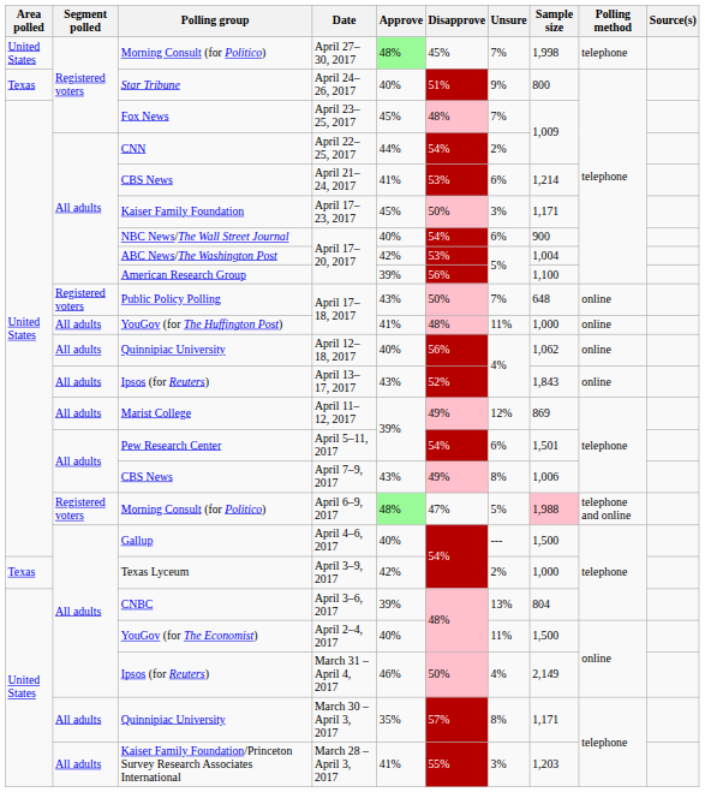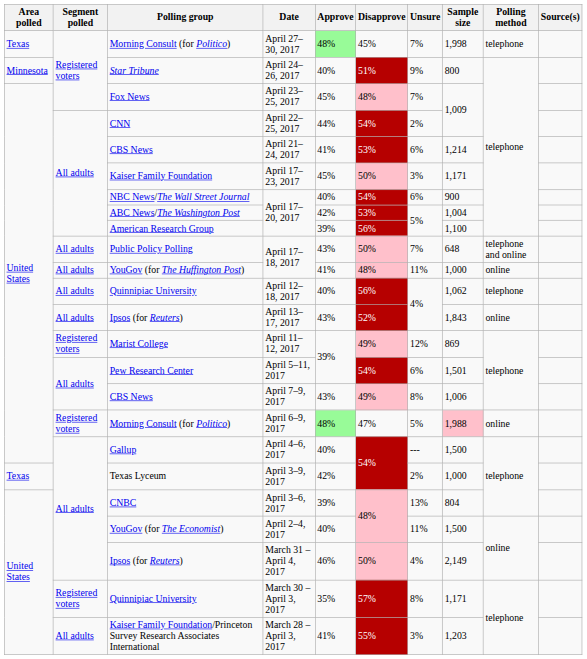 <table class="wikitable sortable" style="width: 75%">
 <tr>
 <th>Area polled</th>
 <th>Segment polled</th>
 <th>Polling group</th>
 <th>Date</th>
 <th>Approve</th>
 <th>Disapprove</th>
 <th>Unsure</th>
 <th>Sample size</th>
 <th>Polling method</th>
 <th>Source(s)</th>
 </tr>
 <tr>
-<td> <a href='#'>United States</a></td>
+<td> <a href='#'>Texas</a></td>
 <td rowspan="3"><a href='#'>Registered voters</a></td>
 <td><a href='#'>Morning Consult</a> (for <em><a href='#'>Politico</a></em>)</td>
 <td>April 27–30, 2017</td>
 <td style="background: PaleGreen; color: black">48%</td>
 <td>45%</td>
 <td>7%</td>
 <td>1,998</td>
 <td>telephone</td>
 <td></td>
 </tr>
 <tr>
-<td> <a href='#'>Texas</a></td>
+<td> <a href='#'>Minnesota</a></td>
 <td><em><a href='#'>Star Tribune</a></em></td>
 <td>April 24–26, 2017</td>
 <td>40%</td>
 <td style="background:#B60000; color: white">51%</td>
 <td>9%</td>
 <td>800</td>
 <td rowspan="8">telephone</td>
 <td></td>
 </tr>
 <tr>
 <td rowspan="16"> <a href='#'>United States</a></td>
 <td><a href='#'>Fox News</a></td>
 <td>April 23–25, 2017</td>
 <td>45%</td>
 <td style="background: pink; color: black">48%</td>
 <td>7%</td>
 <td rowspan="2">1,009</td>
 <td></td>
 </tr>
 <tr>
 <td rowspan="6"><a href='#'>All adults</a></td>
 <td><a href='#'>CNN</a></td>
 <td>April 22–25, 2017</td>
 <td>44%</td>
 <td style="background:#B60000; color: white">54%</td>
 <td>2%</td>
 <td></td>
 </tr>
 <tr>
 <td><a href='#'>CBS News</a></td>
 <td>April 21–24, 2017</td>
 <td>41%</td>
 <td style="background:#B60000; color: white">53%</td>
 <td>6%</td>
 <td>1,214</td>
 <td></td>
 </tr>
 <tr>
 <td><a href='#'>Kaiser Family Foundation</a></td>
 <td>April 17–23, 2017</td>
 <td>45%</td>
 <td style="background: pink; color: black">50%</td>
 <td>3%</td>
 <td>1,171</td>
 <td></td>
 </tr>
 <tr>
 <td><a href='#'>NBC News</a>/<em><a href='#'>The Wall Street Journal</a></em></td>
 <td rowspan="3">April 17–20, 2017</td>
 <td>40%</td>
 <td style="background:#B60000; color: white">54%</td>
 <td>6%</td>
 <td>900</td>
 <td></td>
 </tr>
 <tr>
 <td><a href='#'>ABC News</a>/<em><a href='#'>The Washington Post</a></em></td>
 <td>42%</td>
 <td style="background:#B60000; color: white">53%</td>
 <td rowspan="2">5%</td>
 <td>1,004</td>
 <td></td>
 </tr>
 <tr>
 <td><a href='#'>American Research Group</a></td>
 <td>39%</td>
 <td style="background:#B60000; color: white">56%</td>
 <td>1,100</td>
 <td></td>
 </tr>
 <tr>
-<td><a href='#'>Registered voters</a></td>
+<td><a href='#'>All adults</a></td>
 <td><a href='#'>Public Policy Polling</a></td>
 <td rowspan="2">April 17–18, 2017</td>
 <td>43%</td>
 <td style="background: pink; color: black">50%</td>
 <td>7%</td>
 <td>648</td>
-<td>online</td>
+<td>telephone and online</td>
 <td></td>
 </tr>
 <tr>
 <td><a href='#'>All adults</a></td>
 <td><a href='#'>YouGov</a> (for <em><a href='#'>The Huffington Post</a></em>)</td>
 <td>41%</td>
 <td style="background: pink; color: black">48%</td>
 <td>11%</td>
 <td>1,000</td>
 <td>online</td>
 <td></td>
 </tr>
 <tr>
 <td><a href='#'>All adults</a></td>
 <td><a href='#'>Quinnipiac University</a></td>
 <td>April 12–18, 2017</td>
 <td>40%</td>
 <td style="background:#B60000; color: white">56%</td>
 <td rowspan="2">4%</td>
 <td>1,062</td>
-<td>online</td>
+<td>telephone</td>
 <td></td>
 </tr>
 <tr>
 <td><a href='#'>All adults</a></td>
 <td><a href='#'>Ipsos</a> (for <em><a href='#'>Reuters</a></em>)</td>
 <td>April 13–17, 2017</td>
 <td>43%</td>
 <td style="background:#B60000; color: white">52%</td>
 <td>1,843</td>
 <td>online</td>
 <td></td>
 </tr>
 <tr>
-<td><a href='#'>All adults</a></td>
+<td><a href='#'>Registered voters</a></td>
 <td><a href='#'>Marist College</a></td>
 <td>April 11–12, 2017</td>
 <td rowspan="2">39%</td>
 <td style="background: pink; color: black">49%</td>
 <td>12%</td>
 <td>869</td>
 <td rowspan="3">telephone</td>
 <td></td>
 </tr>
 <tr>
 <td rowspan="2"><a href='#'>All adults</a></td>
 <td><a href='#'>Pew Research Center</a></td>
 <td>April 5–11, 2017</td>
 <td style="background:#B60000; color: white">54%</td>
 <td>6%</td>
 <td>1,501</td>
 <td></td>
 </tr>
 <tr>
 <td><a href='#'>CBS News</a></td>
 <td>April 7–9, 2017</td>
 <td>43%</td>
 <td style="background: pink; color: black">49%</td>
 <td>8%</td>
 <td>1,006</td>
 <td></td>
 </tr>
 <tr>
 <td><a href='#'>Registered voters</a></td>
 <td><a href='#'>Morning Consult</a> (for <em><a href='#'>Politico</a></em>)</td>
 <td>April 6–9, 2017</td>
 <td style="background: PaleGreen; color: black">48%</td>
 <td>47%</td>
 <td>5%</td>
 <td style="background: pink;">1,988</td>
-<td>telephone and online</td>
+<td>online</td>
 <td></td>
 </tr>
 <tr>
 <td rowspan="5"><a href='#'>All adults</a></td>
 <td><a href='#'>Gallup</a></td>
 <td>April 4–6, 2017</td>
 <td>40%</td>
 <td rowspan="2" style="background:#B60000; color: white">54%</td>
 <td>---</td>
 <td>1,500</td>
 <td rowspan="3">telephone</td>
 <td></td>
 </tr>
 <tr>
 <td> <a href='#'>Texas</a></td>
 <td>Texas Lyceum</td>
 <td>April 3–9, 2017</td>
 <td>42%</td>
 <td>2%</td>
 <td>1,000</td>
 <td></td>
 </tr>
 <tr>
 <td rowspan="5"> <a href='#'>United States</a></td>
 <td><a href='#'>CNBC</a></td>
 <td>April 3–6, 2017</td>
 <td>39%</td>
 <td rowspan="2" style="background: pink; color: black">48%</td>
 <td>13%</td>
 <td>804</td>
 <td></td>
 </tr>
 <tr>
 <td><a href='#'>YouGov</a> (for <em><a href='#'>The Economist</a></em>)</td>
 <td>April 2–4, 2017</td>
 <td>40%</td>
 <td>11%</td>
 <td>1,500</td>
 <td rowspan="2">online</td>
 <td></td>
 </tr>
 <tr>
 <td><a href='#'>Ipsos</a> (for <em><a href='#'>Reuters</a></em>)</td>
 <td>March 31 – April 4, 2017</td>
 <td>46%</td>
 <td style="background: pink; color: black">50%</td>
 <td>4%</td>
 <td>2,149</td>
 <td></td>
 </tr>
 <tr>
-<td><a href='#'>All adults</a></td>
+<td><a href='#'>Registered voters</a></td>
 <td><a href='#'>Quinnipiac University</a></td>
 <td>March 30 – April 3, 2017</td>
 <td>35%</td>
 <td style="background:#B60000; color: white">57%</td>
 <td>8%</td>
 <td>1,171</td>
 <td rowspan="2">telephone</td>
 <td></td>
 </tr>
 <tr>
 <td><a href='#'>All adults</a></td>
 <td><a href='#'>Kaiser Family Foundation</a>/Princeton Survey Research Associates International</td>
 <td>March 28 – April 3, 2017</td>
 <td>41%</td>
 <td style="background:#B60000; color: white">55%</td>
 <td>3%</td>
 <td>1,203</td>
 <td></td>
 </tr>
 </table>
